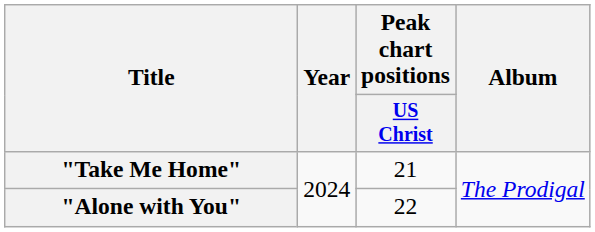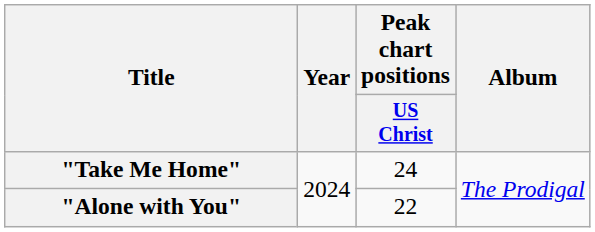 <table class="wikitable plainrowheaders" style="text-align:center;">
 <tr>
 <th scope="col" rowspan="2" style="width:12em;">Title</th>
 <th scope="col" rowspan="2">Year</th>
 <th scope="col">Peak chart positions</th>
 <th scope="col" rowspan="2">Album</th>
 </tr>
 <tr>
 <th scope="col" style="width:3em;font-size:85%;"><a href='#'>US<br>Christ</a><br></th>
 </tr>
 <tr>
 <th scope="row">"Take Me Home"</th>
 <td rowspan="2">2024</td>
-<td>21</td>
+<td>24</td>
 <td rowspan="2"><em><a href='#'>The Prodigal</a></em></td>
 </tr>
 <tr>
 <th scope="row">"Alone with You"<br></th>
 <td>22</td>
 </tr>
 </table>
